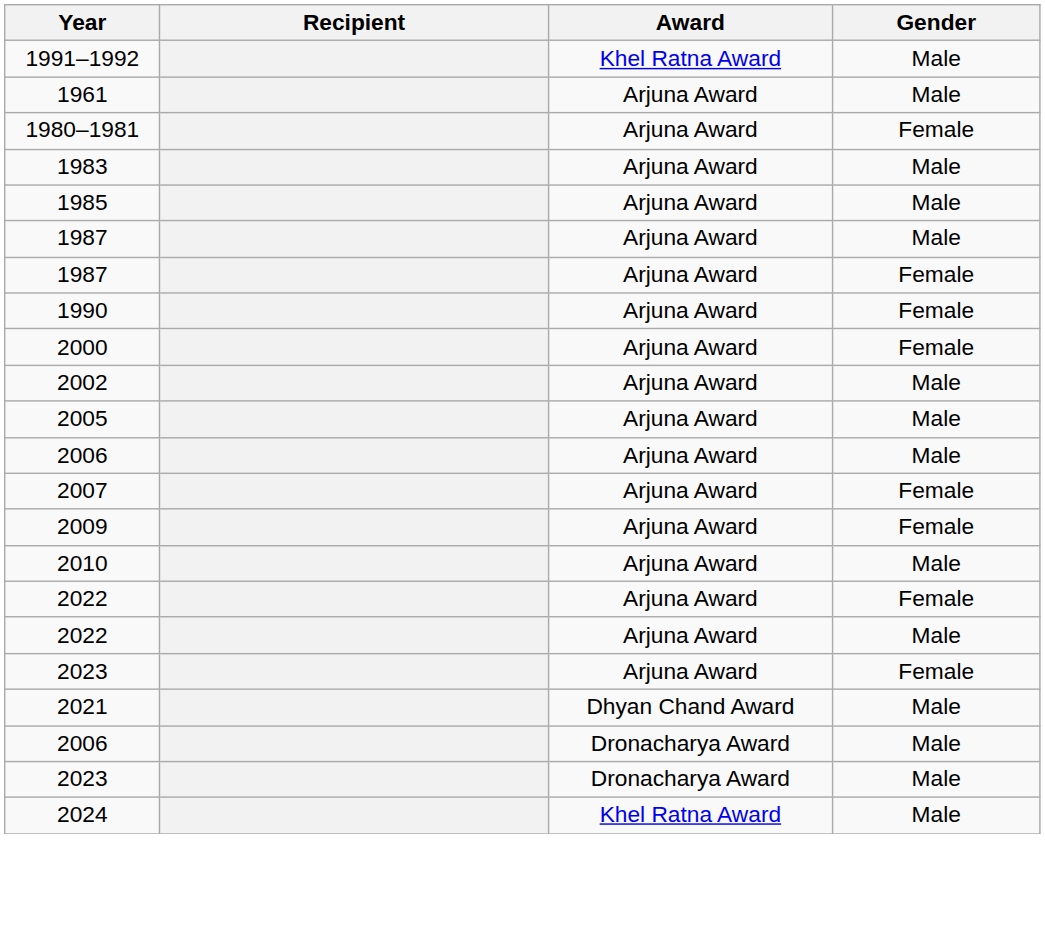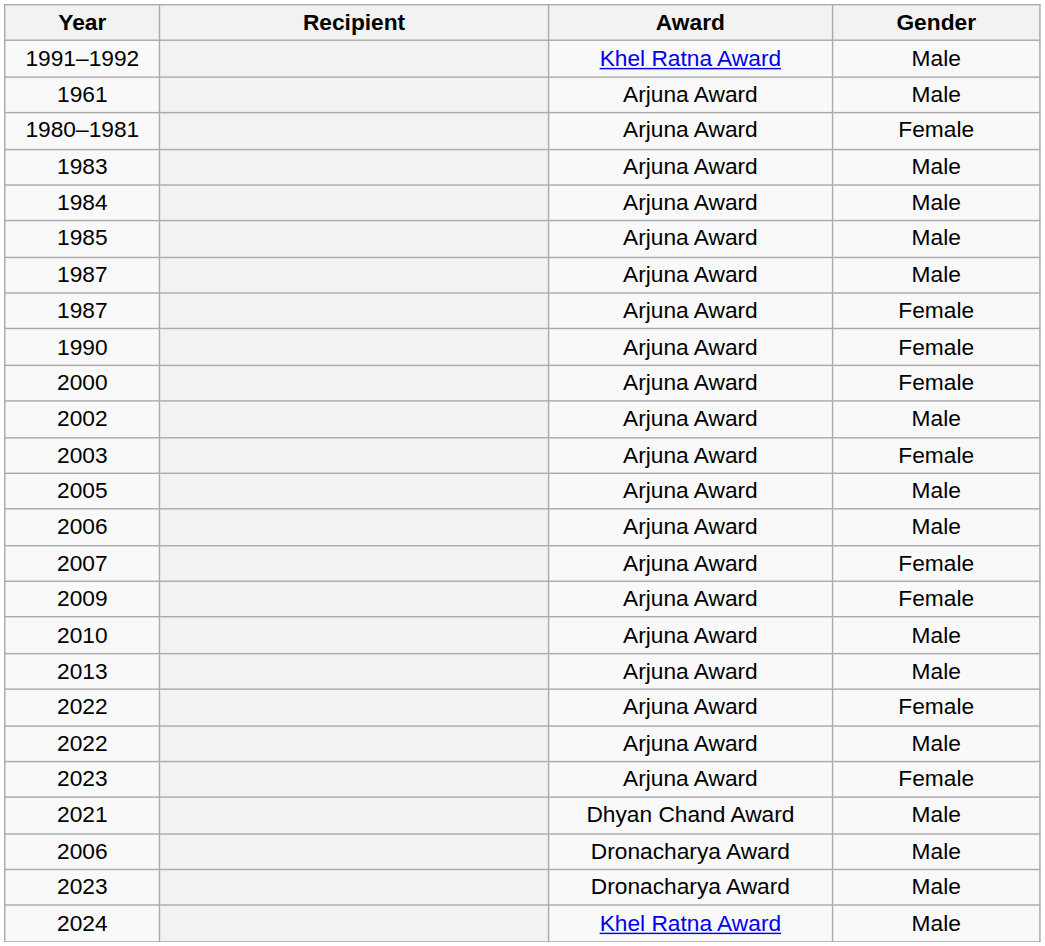 <table class="wikitable sortable" style="text-align:center;">
 <tr>
 <th scope="col" style="width:12%">Year</th>
 <th scope="col" style="width:30%">Recipient</th>
 <th scope="col" style="width:22%">Award</th>
 <th scope="col" style="width:16%">Gender</th>
 </tr>
 <tr>
 <td style="text-align:center;">1991–1992</td>
 <th scope="row"></th>
 <td><a href='#'>Khel Ratna Award</a></td>
 <td>Male</td>
 </tr>
 <tr>
 <td style="text-align:center;">1961</td>
 <th scope="row"></th>
 <td>Arjuna Award</td>
 <td>Male</td>
 </tr>
 <tr>
 <td style="text-align:center;">1980–1981</td>
 <th scope="row"></th>
 <td>Arjuna Award</td>
 <td>Female</td>
 </tr>
 <tr>
 <td style="text-align:center;">1983</td>
+<th scope="row"></th>
+<td>Arjuna Award</td>
+<td>Male</td>
+</tr>
+<tr>
+<td style="text-align:center;">1984</td>
 <th scope="row"></th>
 <td>Arjuna Award</td>
 <td>Male</td>
 </tr>
 <tr>
 <td style="text-align:center;">1985</td>
 <th scope="row"></th>
 <td>Arjuna Award</td>
 <td>Male</td>
 </tr>
 <tr>
 <td style="text-align:center;">1987</td>
 <th scope="row"></th>
 <td>Arjuna Award</td>
 <td>Male</td>
 </tr>
 <tr>
 <td style="text-align:center;">1987</td>
 <th scope="row"></th>
 <td>Arjuna Award</td>
 <td>Female</td>
 </tr>
 <tr>
 <td style="text-align:center;">1990</td>
 <th scope="row"></th>
 <td>Arjuna Award</td>
 <td>Female</td>
 </tr>
 <tr>
 <td style="text-align:center;">2000</td>
 <th scope="row"></th>
 <td>Arjuna Award</td>
 <td>Female</td>
 </tr>
 <tr>
 <td style="text-align:center;">2002</td>
 <th scope="row"></th>
 <td>Arjuna Award</td>
 <td>Male</td>
 </tr>
 <tr>
+<td style="text-align:center;">2003</td>
+<th scope="row"></th>
+<td>Arjuna Award</td>
+<td>Female</td>
+</tr>
+<tr>
 <td style="text-align:center;">2005</td>
 <th scope="row"></th>
 <td>Arjuna Award</td>
 <td>Male</td>
 </tr>
 <tr>
 <td style="text-align:center;">2006</td>
 <th scope="row"></th>
 <td>Arjuna Award</td>
 <td>Male</td>
 </tr>
 <tr>
 <td style="text-align:center;">2007</td>
 <th scope="row"></th>
 <td>Arjuna Award</td>
 <td>Female</td>
 </tr>
 <tr>
 <td style="text-align:center;">2009</td>
 <th scope="row"></th>
 <td>Arjuna Award</td>
 <td>Female</td>
 </tr>
 <tr>
 <td style="text-align:center;">2010</td>
+<th scope="row"></th>
+<td>Arjuna Award</td>
+<td>Male</td>
+</tr>
+<tr>
+<td style="text-align:center;">2013</td>
 <th scope="row"></th>
 <td>Arjuna Award</td>
 <td>Male</td>
 </tr>
 <tr>
 <td style="text-align:center;">2022</td>
 <th scope="row"></th>
 <td>Arjuna Award</td>
 <td>Female</td>
 </tr>
 <tr>
 <td style="text-align:center;">2022</td>
 <th scope="row"></th>
 <td>Arjuna Award</td>
 <td>Male</td>
 </tr>
 <tr>
 <td style="text-align:center;">2023</td>
 <th scope="row"></th>
 <td>Arjuna Award</td>
 <td>Female</td>
 </tr>
 <tr>
 <td style="text-align:center;">2021</td>
 <th scope="row"></th>
 <td>Dhyan Chand Award</td>
 <td>Male</td>
 </tr>
 <tr>
 <td style="text-align:center;">2006</td>
 <th scope="row"></th>
 <td>Dronacharya Award</td>
 <td>Male</td>
 </tr>
 <tr>
 <td style="text-align:center;">2023</td>
 <th scope="row"></th>
 <td>Dronacharya Award</td>
 <td>Male</td>
 </tr>
 <tr>
 <td style="text-align:center;">2024</td>
 <th scope="row"></th>
 <td><a href='#'>Khel Ratna Award</a></td>
 <td>Male</td>
 </tr>
 </table>
